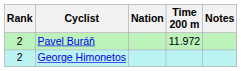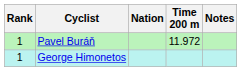 <table class="wikitable sortable" style="text-align:center">
 <tr>
 <th>Rank</th>
 <th>Cyclist</th>
 <th>Nation</th>
 <th>Time<br>200 m</th>
 <th>Notes</th>
 </tr>
 <tr bgcolor=bbf3bb>
-<td>2</td>
+<td>1</td>
 <td align=left><a href='#'>Pavel Buráň</a></td>
 <td align=left></td>
 <td>11.972</td>
 <td></td>
 </tr>
 <tr bgcolor=bbf3f>
-<td>2</td>
+<td>1</td>
 <td align=left><a href='#'>George Himonetos</a></td>
 <td align=left></td>
 <td></td>
 <td></td>
 </tr>
 </table>
